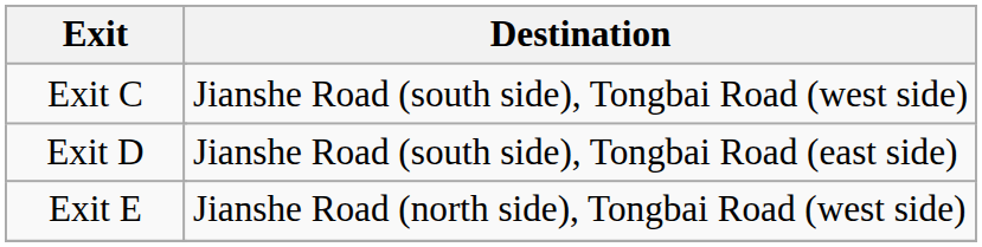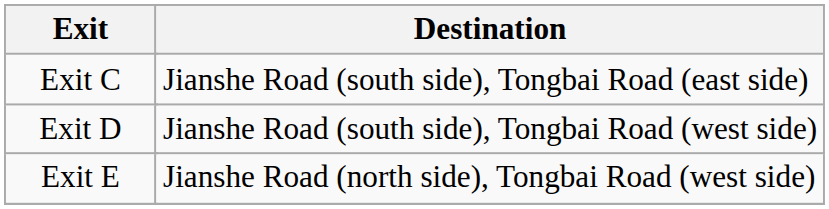 <table class="wikitable">
 <tr>
 <th style="width:70px" colspan="2">Exit</th>
 <th>Destination</th>
 </tr>
 <tr>
 <td align="center" colspan="2">Exit C</td>
-<td>Jianshe Road (south side), Tongbai Road (west side)</td>
+<td>Jianshe Road (south side), Tongbai Road (east side)</td>
 </tr>
 <tr>
 <td align="center" colspan="2">Exit D</td>
-<td>Jianshe Road (south side), Tongbai Road (east side)</td>
+<td>Jianshe Road (south side), Tongbai Road (west side)</td>
 </tr>
 <tr>
 <td align="center" colspan="2">Exit E</td>
 <td>Jianshe Road (north side), Tongbai Road (west side)</td>
 </tr>
 <tr>
 </tr>
 </table>
